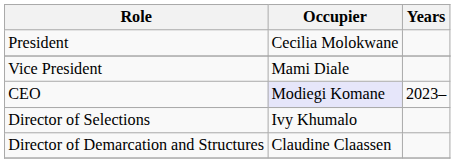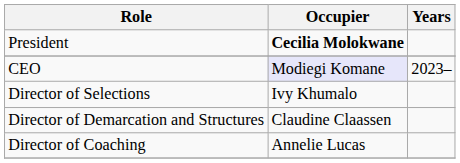 <table class="wikitable collapsible">
 <tr>
 <th>Role</th>
 <th>Occupier</th>
 <th>Years</th>
 </tr>
 <tr>
 <td>President</td>
-<td>Cecilia Molokwane</td>
+<td><strong>Cecilia Molokwane</strong></td>
 <td></td>
 </tr>
 <tr>
-</tr>
-<tr>
-<td>Vice President</td>
-<td>Mami Diale</td>
-<td></td>
 </tr>
 <tr>
 <td>CEO</td>
 <td style="background: lavender;">Modiegi Komane</td>
 <td>2023–</td>
 </tr>
 <tr>
 <td>Director of Selections</td>
 <td>Ivy Khumalo</td>
 <td></td>
 </tr>
 <tr>
 <td>Director of Demarcation and Structures</td>
 <td>Claudine Claassen</td>
 <td></td>
 </tr>
 <tr>
+<td>Director of Coaching</td>
+<td>Annelie Lucas</td>
+<td></td>
+</tr>
+<tr>
 </tr>
 </table>
